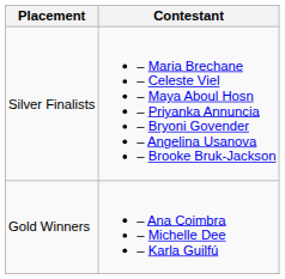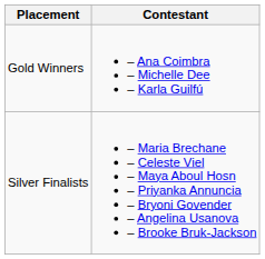 <table class="wikitable sortable unsortable" style="font-size: 95%;">
 <tr>
 <th>Placement</th>
 <th>Contestant</th>
 </tr>
 <tr>
+<td>Gold Winners</td>
+<td><br><ul><li> – <a href='#'>Ana Coimbra</a></li><li> – <a href='#'>Michelle Dee</a></li><li> – <a href='#'>Karla Guilfú</a></li></ul></td>
+</tr>
+<tr>
 <td>Silver Finalists</td>
 <td><br><ul><li> – <a href='#'>Maria Brechane</a></li><li> – <a href='#'>Celeste Viel</a></li><li> – <a href='#'>Maya Aboul Hosn</a></li><li> – <a href='#'>Priyanka Annuncia</a></li><li> – <a href='#'>Bryoni Govender</a></li><li> – <a href='#'>Angelina Usanova</a></li><li> – <a href='#'>Brooke Bruk-Jackson</a></li></ul></td>
 </tr>
-<tr>
-<td>Gold Winners</td>
-<td><br><ul><li> – <a href='#'>Ana Coimbra</a></li><li> – <a href='#'>Michelle Dee</a></li><li> – <a href='#'>Karla Guilfú</a></li></ul></td>
-</tr>
 </table>
